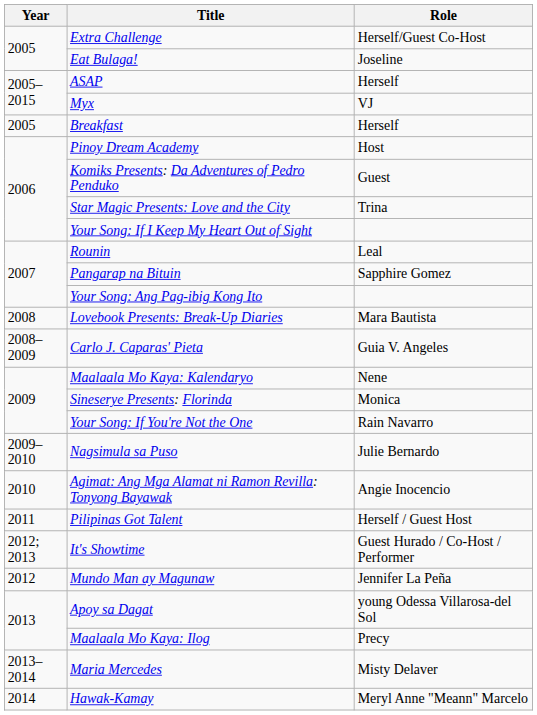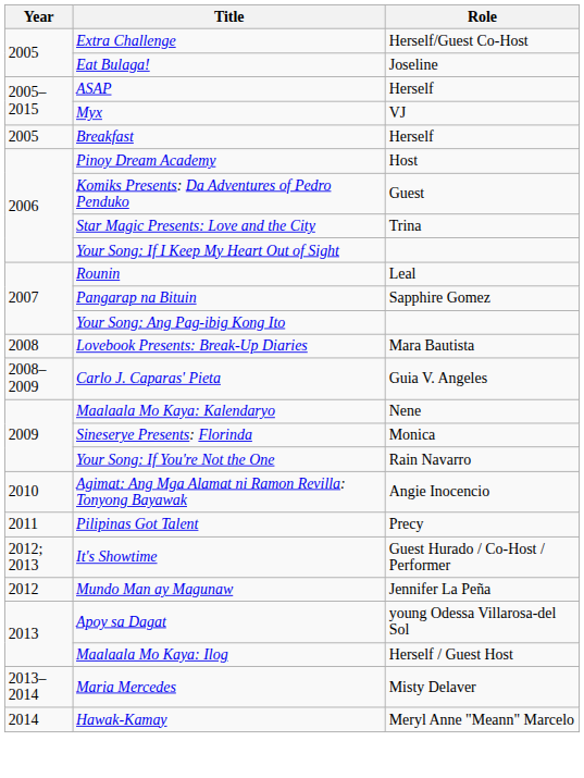 <table class="wikitable">
 <tr>
 <th>Year</th>
 <th>Title</th>
 <th>Role</th>
 </tr>
 <tr>
 <td rowspan="2">2005</td>
 <td><em><a href='#'>Extra Challenge</a></em></td>
 <td>Herself/Guest Co-Host</td>
 </tr>
 <tr>
 <td><em><a href='#'>Eat Bulaga!</a></em></td>
 <td>Joseline</td>
 </tr>
 <tr>
 <td rowspan="2">2005–2015</td>
 <td><em><a href='#'>ASAP</a></em></td>
 <td>Herself</td>
 </tr>
 <tr>
 <td><em><a href='#'>Myx</a></em></td>
 <td>VJ</td>
 </tr>
 <tr>
 <td>2005</td>
 <td><em><a href='#'>Breakfast</a></em></td>
 <td>Herself</td>
 </tr>
 <tr>
 <td rowspan="4">2006</td>
 <td><em><a href='#'>Pinoy Dream Academy</a></em></td>
 <td>Host</td>
 </tr>
 <tr>
 <td><em><a href='#'>Komiks Presents</a>: <a href='#'>Da Adventures of Pedro Penduko</a></em></td>
 <td>Guest</td>
 </tr>
 <tr>
 <td><em><a href='#'>Star Magic Presents: Love and the City</a></em></td>
 <td>Trina</td>
 </tr>
 <tr>
 <td><em><a href='#'>Your Song: If I Keep My Heart Out of Sight</a></em></td>
 <td></td>
 </tr>
 <tr>
 <td rowspan="3">2007</td>
 <td><em><a href='#'>Rounin</a></em></td>
 <td>Leal</td>
 </tr>
 <tr>
 <td><em><a href='#'>Pangarap na Bituin</a></em></td>
 <td>Sapphire Gomez</td>
 </tr>
 <tr>
 <td><em><a href='#'>Your Song: Ang Pag-ibig Kong Ito</a></em></td>
 <td></td>
 </tr>
 <tr>
 <td>2008</td>
 <td><em><a href='#'>Lovebook Presents: Break-Up Diaries</a></em></td>
 <td>Mara Bautista</td>
 </tr>
 <tr>
 <td>2008–2009</td>
 <td><em><a href='#'>Carlo J. Caparas' Pieta</a></em></td>
 <td>Guia V. Angeles</td>
 </tr>
 <tr>
 <td rowspan="3">2009</td>
 <td><em><a href='#'>Maalaala Mo Kaya: Kalendaryo</a></em></td>
 <td>Nene</td>
 </tr>
 <tr>
 <td><em><a href='#'>Sineserye Presents</a>: <a href='#'>Florinda</a></em></td>
 <td>Monica</td>
 </tr>
 <tr>
 <td><em><a href='#'>Your Song: If You're Not the One</a></em></td>
 <td>Rain Navarro</td>
 </tr>
 <tr>
-<td>2009–2010</td>
-<td><em><a href='#'>Nagsimula sa Puso</a></em></td>
-<td>Julie Bernardo</td>
-</tr>
-<tr>
 <td>2010</td>
 <td><em><a href='#'>Agimat: Ang Mga Alamat ni Ramon Revilla</a>: <a href='#'>Tonyong Bayawak</a></em></td>
 <td>Angie Inocencio</td>
 </tr>
 <tr>
 <td>2011</td>
 <td><em><a href='#'>Pilipinas Got Talent</a></em></td>
-<td>Herself / Guest Host</td>
+<td>Precy</td>
 </tr>
 <tr>
 <td>2012; 2013</td>
 <td><em><a href='#'>It's Showtime</a></em></td>
 <td>Guest Hurado / Co-Host / Performer</td>
 </tr>
 <tr>
 <td>2012</td>
 <td><em><a href='#'>Mundo Man ay Magunaw</a></em></td>
 <td>Jennifer La Peña</td>
 </tr>
 <tr>
 <td rowspan="2">2013</td>
 <td><em><a href='#'>Apoy sa Dagat</a></em></td>
 <td>young Odessa Villarosa-del Sol</td>
 </tr>
 <tr>
 <td><em><a href='#'>Maalaala Mo Kaya: Ilog</a></em></td>
-<td>Precy</td>
+<td>Herself / Guest Host</td>
 </tr>
 <tr>
 <td>2013–2014</td>
 <td><em><a href='#'>Maria Mercedes</a></em></td>
 <td>Misty Delaver</td>
 </tr>
 <tr>
 <td>2014</td>
 <td><em><a href='#'>Hawak-Kamay</a></em></td>
 <td>Meryl Anne "Meann" Marcelo</td>
 </tr>
 </table>
